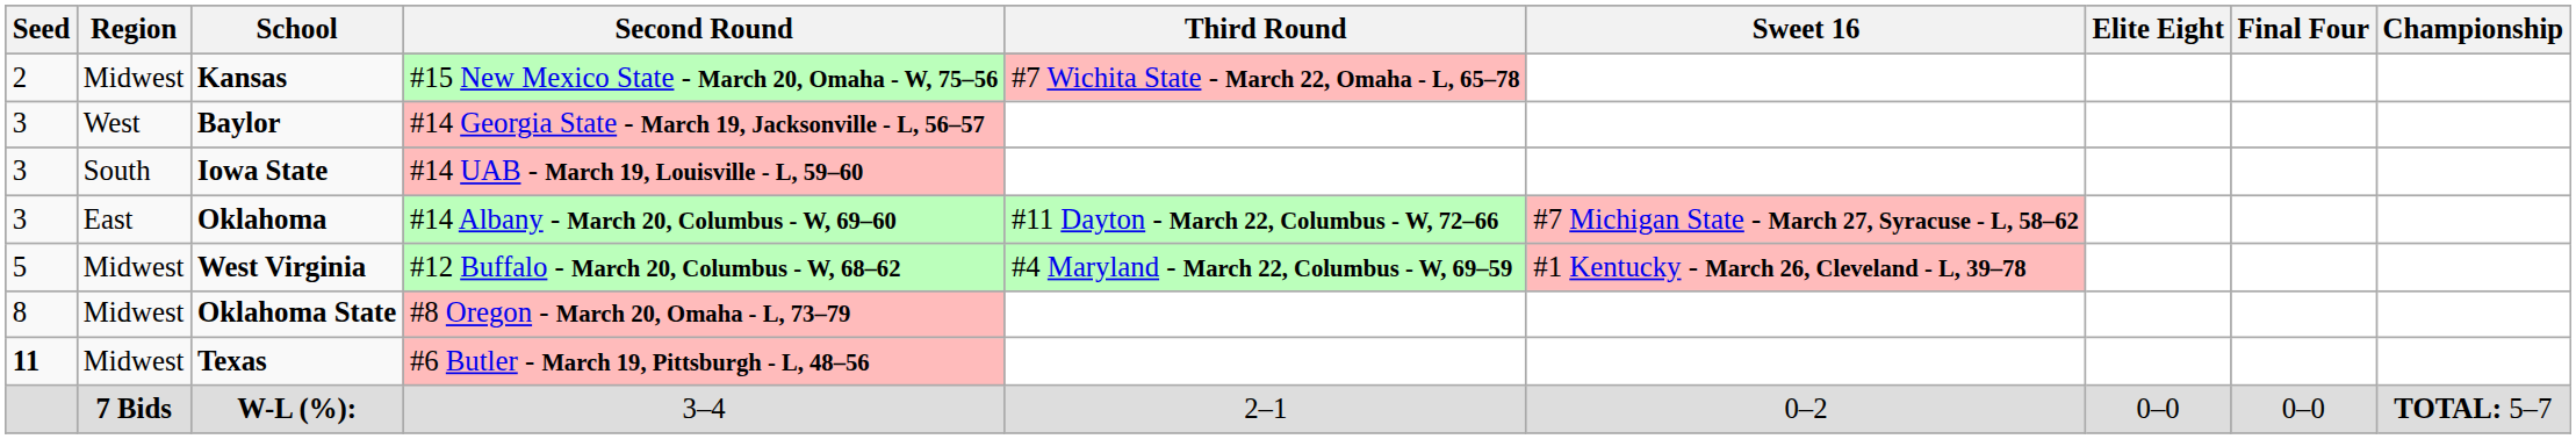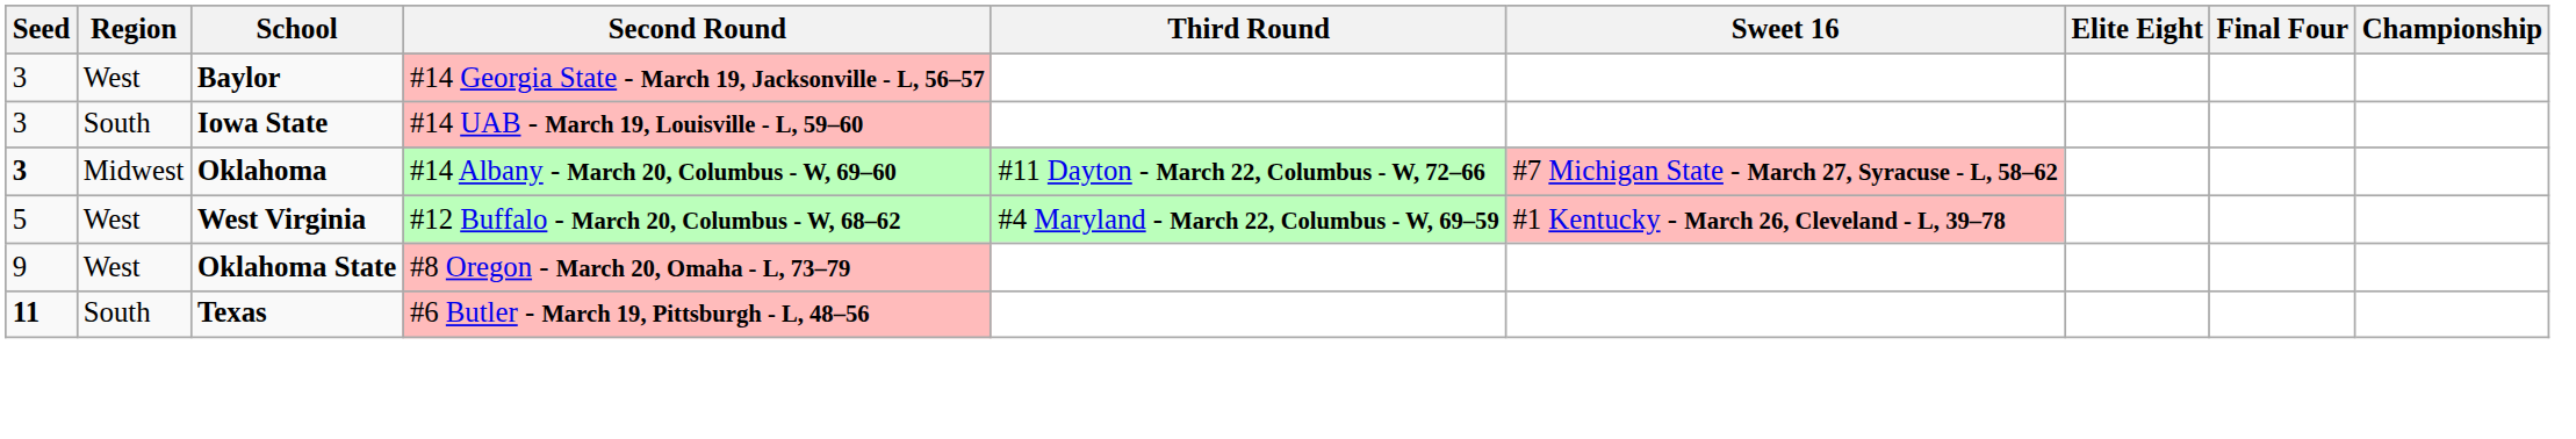 <table class="sortable wikitable" style="white-space:nowrap; font-size:90%;">
 <tr>
 <th>Seed</th>
 <th>Region</th>
 <th>School</th>
 <th>Second Round</th>
 <th>Third Round</th>
 <th>Sweet 16</th>
 <th>Elite Eight</th>
 <th>Final Four</th>
 <th>Championship</th>
-</tr>
-<tr>
-<td>2</td>
-<td>Midwest</td>
-<td><strong>Kansas</strong></td>
-<td style="background:#bfb;">#15 <a href='#'>New Mexico State</a> - <strong><small>March 20, Omaha - W, 75–56</small></strong></td>
-<td style="background:#fbb;">#7 <a href='#'>Wichita State</a> - <strong><small>March 22, Omaha - L, 65–78</small></strong></td>
-<td style="background:#fff;"></td>
-<td style="background:#fff;"></td>
-<td style="background:#fff;"></td>
-<td style="background:#fff;"></td>
 </tr>
 <tr>
 <td>3</td>
 <td>West</td>
 <td><strong>Baylor</strong></td>
 <td style="background:#fbb;">#14 <a href='#'>Georgia State</a> - <strong><small>March 19, Jacksonville - L, 56–57</small></strong></td>
 <td style="background:#fff;"></td>
 <td style="background:#fff;"></td>
 <td style="background:#fff;"></td>
 <td style="background:#fff;"></td>
 <td style="background:#fff;"></td>
 </tr>
 <tr>
 <td>3</td>
 <td>South</td>
 <td><strong>Iowa State</strong></td>
 <td style="background:#fbb;">#14 <a href='#'>UAB</a> - <strong><small>March 19, Louisville - L, 59–60</small></strong></td>
 <td style="background:#fff;"></td>
 <td style="background:#fff;"></td>
 <td style="background:#fff;"></td>
 <td style="background:#fff;"></td>
 <td style="background:#fff;"></td>
 </tr>
 <tr>
-<td>3</td>
-<td>East</td>
+<td><strong>3</strong></td>
+<td>Midwest</td>
 <td><strong>Oklahoma</strong></td>
 <td style="background:#bfb;">#14 <a href='#'>Albany</a> - <strong><small>March 20, Columbus - W, 69–60</small></strong></td>
 <td style="background:#bfb;">#11 <a href='#'>Dayton</a> - <strong><small>March 22, Columbus - W, 72–66</small></strong></td>
 <td style="background:#fbb;">#7 <a href='#'>Michigan State</a> - <strong><small>March 27, Syracuse - L, 58–62</small></strong></td>
 <td style="background:#fff;"></td>
 <td style="background:#fff;"></td>
 <td style="background:#fff;"></td>
 </tr>
 <tr>
 <td>5</td>
-<td>Midwest</td>
+<td>West</td>
 <td><strong>West Virginia</strong></td>
 <td style="background:#bfb;">#12 <a href='#'>Buffalo</a> - <strong><small>March 20, Columbus - W, 68–62</small></strong></td>
 <td style="background:#bfb;">#4 <a href='#'>Maryland</a> - <strong><small>March 22, Columbus - W, 69–59</small></strong></td>
 <td style="background:#fbb;">#1 <a href='#'>Kentucky</a> - <strong><small>March 26, Cleveland - L, 39–78</small></strong></td>
 <td style="background:#fff;"></td>
 <td style="background:#fff;"></td>
 <td style="background:#fff;"></td>
 </tr>
 <tr>
-<td>8</td>
-<td>Midwest</td>
+<td>9</td>
+<td>West</td>
 <td><strong>Oklahoma State</strong></td>
 <td style="background:#fbb;">#8 <a href='#'>Oregon</a> - <strong><small>March 20, Omaha - L, 73–79</small></strong></td>
 <td style="background:#fff;"></td>
 <td style="background:#fff;"></td>
 <td style="background:#fff;"></td>
 <td style="background:#fff;"></td>
 <td style="background:#fff;"></td>
 </tr>
 <tr>
 <td><strong>11</strong></td>
-<td>Midwest</td>
+<td>South</td>
 <td><strong>Texas</strong></td>
 <td style="background:#fbb;">#6 <a href='#'>Butler</a> - <strong><small>March 19, Pittsburgh - L, 48–56</small></strong></td>
 <td style="background:#fff;"></td>
 <td style="background:#fff;"></td>
 <td style="background:#fff;"></td>
 <td style="background:#fff;"></td>
 <td style="background:#fff;"></td>
 </tr>
-<tr class="sortbottom"  style="text-align:center; background:#ddd;">
-<td></td>
-<td><strong>7 Bids</strong></td>
-<td><strong>W-L (%):</strong></td>
-<td>3–4 </td>
-<td>2–1 </td>
-<td>0–2 </td>
-<td>0–0 </td>
-<td>0–0 </td>
-<td><strong>TOTAL:</strong> 5–7 </td>
-</tr>
 </table>
